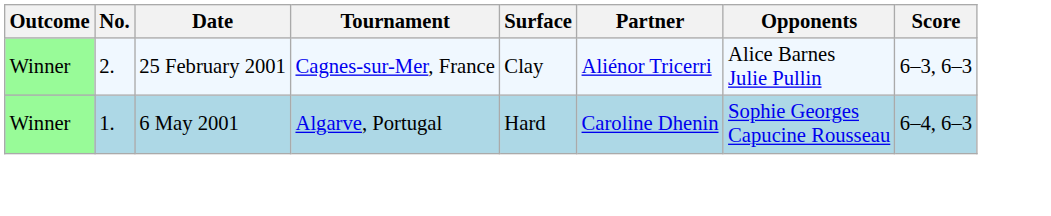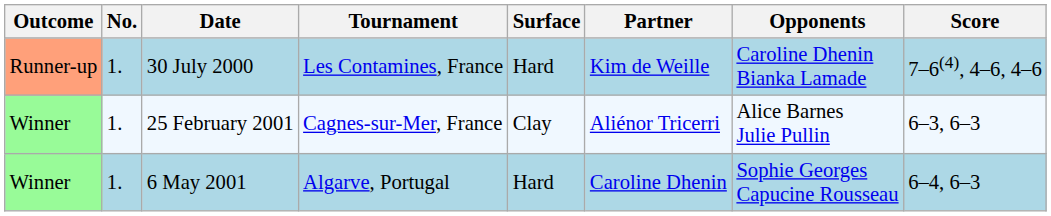 <table class="sortable wikitable" style=font-size:97%>
 <tr>
 <th>Outcome</th>
 <th>No.</th>
 <th>Date</th>
 <th>Tournament</th>
 <th>Surface</th>
 <th>Partner</th>
 <th>Opponents</th>
 <th>Score</th>
 </tr>
+<tr style="background:lightblue;">
+<td style="background:#ffa07a;">Runner-up</td>
+<td>1.</td>
+<td>30 July 2000</td>
+<td><a href='#'>Les Contamines</a>, France</td>
+<td>Hard</td>
+<td> <a href='#'>Kim de Weille</a></td>
+<td> <a href='#'>Caroline Dhenin</a> <br>  <a href='#'>Bianka Lamade</a></td>
+<td>7–6<sup>(4)</sup>, 4–6, 4–6</td>
+</tr>
 <tr style="background:#f0f8ff;">
 <td style="background:#98fb98;">Winner</td>
-<td>2.</td>
+<td>1.</td>
 <td>25 February 2001</td>
 <td><a href='#'>Cagnes-sur-Mer</a>, France</td>
 <td>Clay</td>
 <td> <a href='#'>Aliénor Tricerri</a></td>
 <td> Alice Barnes <br>  <a href='#'>Julie Pullin</a></td>
 <td>6–3, 6–3</td>
 </tr>
 <tr style="background:lightblue;">
 <td bgcolor="#98FB98">Winner</td>
 <td>1.</td>
 <td>6 May 2001</td>
 <td><a href='#'>Algarve</a>, Portugal</td>
 <td>Hard</td>
 <td> <a href='#'>Caroline Dhenin</a></td>
 <td> <a href='#'>Sophie Georges</a><br> <a href='#'>Capucine Rousseau</a></td>
 <td>6–4, 6–3</td>
 </tr>
 </table>
